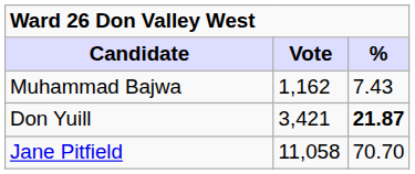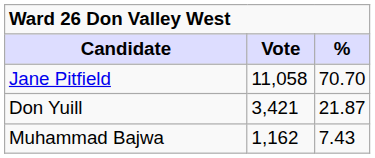 <table class="wikitable plainrowheaders">
 <tr>
 <td colspan="3"><strong>Ward 26 Don Valley West</strong></td>
 </tr>
 <tr>
 <th style="background:#ddf; width:200px;">Candidate</th>
 <th style="background:#ddf; width:50px;">Vote</th>
 <th style="background:#ddf; width:30px;">%</th>
 </tr>
 <tr>
+<td><a href='#'>Jane Pitfield</a></td>
+<td>11,058</td>
+<td>70.70</td>
+</tr>
+<tr>
+<td>Don Yuill</td>
+<td>3,421</td>
+<td>21.87</td>
+</tr>
+<tr>
 <td>Muhammad Bajwa</td>
 <td>1,162</td>
 <td>7.43</td>
 </tr>
-<tr>
-<td>Don Yuill</td>
-<td>3,421</td>
-<td><strong>21.87</strong></td>
-</tr>
-<tr>
-<td><a href='#'>Jane Pitfield</a></td>
-<td>11,058</td>
-<td>70.70</td>
-</tr>
 </table>
